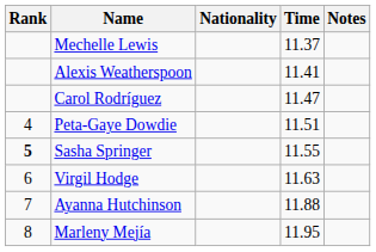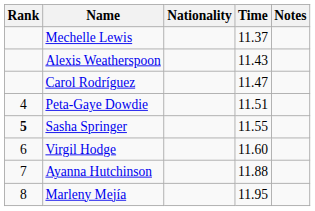 <table class="wikitable sortable" style="text-align:center;font-size:95%">
 <tr>
 <th>Rank</th>
 <th>Name</th>
 <th>Nationality</th>
 <th>Time</th>
 <th>Notes</th>
 </tr>
 <tr>
 <td></td>
 <td align=left><a href='#'>Mechelle Lewis</a></td>
 <td align=left></td>
 <td>11.37</td>
 <td></td>
 </tr>
 <tr>
 <td></td>
 <td align=left><a href='#'>Alexis Weatherspoon</a></td>
 <td align=left></td>
-<td>11.41</td>
+<td>11.43</td>
 <td></td>
 </tr>
 <tr>
 <td></td>
 <td align=left><a href='#'>Carol Rodríguez</a></td>
 <td align=left></td>
 <td>11.47</td>
 <td></td>
 </tr>
 <tr>
 <td>4</td>
 <td align=left><a href='#'>Peta-Gaye Dowdie</a></td>
 <td align=left></td>
 <td>11.51</td>
 <td></td>
 </tr>
 <tr>
 <td><strong>5</strong></td>
 <td align=left><a href='#'>Sasha Springer</a></td>
 <td align=left></td>
 <td>11.55</td>
 <td></td>
 </tr>
 <tr>
 <td>6</td>
 <td align=left><a href='#'>Virgil Hodge</a></td>
 <td align=left></td>
-<td>11.63</td>
+<td>11.60</td>
 <td></td>
 </tr>
 <tr>
 <td>7</td>
 <td align=left><a href='#'>Ayanna Hutchinson</a></td>
 <td align=left></td>
 <td>11.88</td>
 <td></td>
 </tr>
 <tr>
 <td>8</td>
 <td align=left><a href='#'>Marleny Mejía</a></td>
 <td align=left></td>
 <td>11.95</td>
 <td></td>
 </tr>
 </table>
